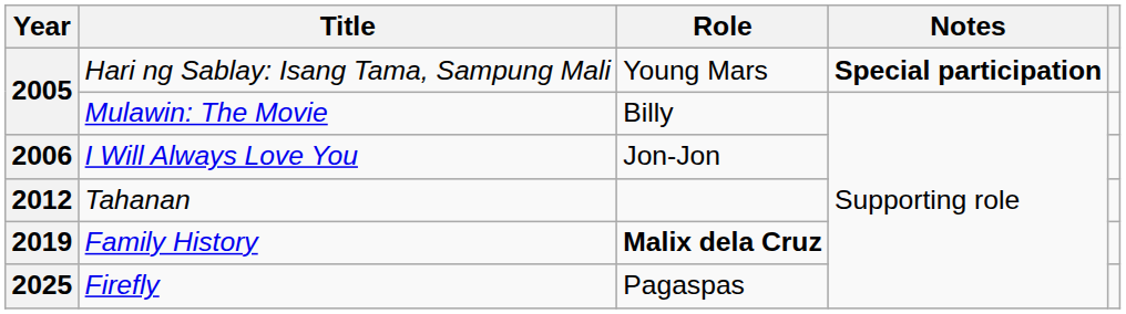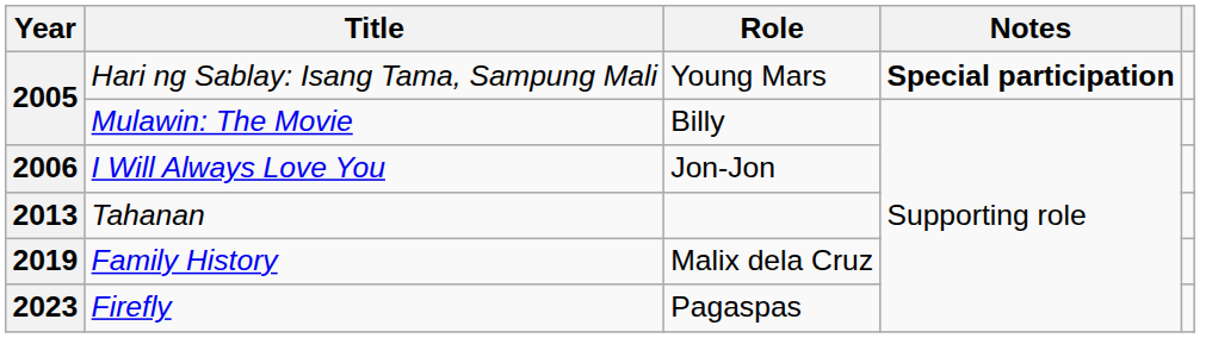 <table class="wikitable sortable plainrowheaders">
 <tr>
 <th scope="col">Year</th>
 <th scope="col">Title</th>
 <th scope="col">Role</th>
 <th scope="col">Notes</th>
 <th scope="col"></th>
 </tr>
 <tr>
 <th scope="row" rowspan="2">2005</th>
 <td><em>Hari ng Sablay: Isang Tama, Sampung Mali</em></td>
 <td>Young Mars</td>
 <td><strong>Special participation</strong></td>
 <td></td>
 </tr>
 <tr>
 <td><em><a href='#'>Mulawin: The Movie</a></em></td>
 <td>Billy</td>
 <td rowspan="5">Supporting role</td>
 <td></td>
 </tr>
 <tr>
 <th scope="row">2006</th>
 <td><em><a href='#'>I Will Always Love You</a></em></td>
 <td>Jon-Jon</td>
 <td></td>
 </tr>
 <tr>
-<th scope="row">2012</th>
+<th scope="row">2013</th>
 <td><em>Tahanan</em></td>
 <td></td>
 <td></td>
 </tr>
 <tr>
 <th scope="row">2019</th>
 <td><em><a href='#'>Family History</a></em></td>
-<td><strong>Malix dela Cruz</strong></td>
+<td>Malix dela Cruz</td>
 <td></td>
 </tr>
 <tr>
-<th scope="row">2025</th>
+<th scope="row">2023</th>
 <td><a href='#'><em>Firefly</em></a></td>
 <td>Pagaspas</td>
 <td></td>
 </tr>
 </table>
